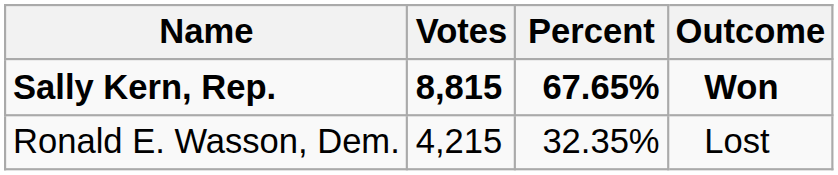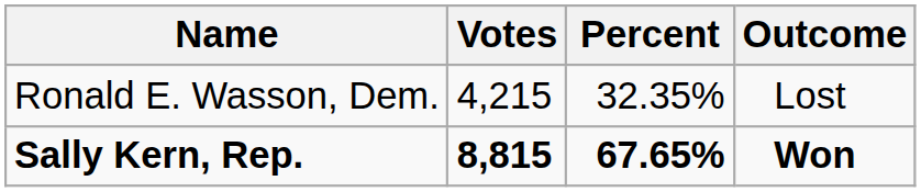 <table class="wikitable">
 <tr>
 <th>Name</th>
 <th>Votes</th>
 <th>Percent</th>
 <th>Outcome</th>
 </tr>
 <tr>
+<td>Ronald E. Wasson, Dem.</td>
+<td>4,215</td>
+<td>  32.35%</td>
+<td>   Lost</td>
+</tr>
+<tr>
 <td><strong>Sally Kern, Rep.</strong></td>
 <td><strong>8,815</strong></td>
 <td>  <strong>67.65%</strong></td>
 <td>   <strong>Won</strong></td>
 </tr>
-<tr>
-<td>Ronald E. Wasson, Dem.</td>
-<td>4,215</td>
-<td>  32.35%</td>
-<td>   Lost</td>
-</tr>
 </table>
